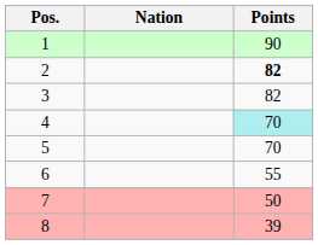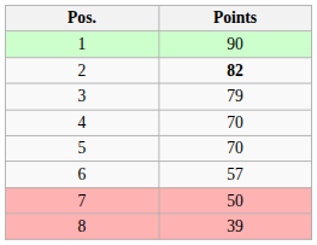 <table class="wikitable gauche" cellspacing="1" style="width:300px;">
 <tr style="background:#efefef; text-align:center;">
 <th style="width:70px;">Pos.</th>
-<th>Nation</th>
 <th style="width:70px;">Points</th>
 </tr>
 <tr style="vertical-align:top; text-align:center; background:#ccffcc;">
 <td>1</td>
-<td style="text-align:left;"></td>
 <td>90</td>
 </tr>
 <tr style="vertical-align:top; text-align:center;">
 <td>2</td>
-<td style="text-align:left;"></td>
 <td><strong>82</strong></td>
 </tr>
 <tr style="vertical-align:top; text-align:center;">
 <td>3</td>
-<td style="text-align:left;"></td>
-<td>82</td>
+<td>79</td>
 </tr>
 <tr style="vertical-align:top; text-align:center;">
 <td>4</td>
-<td style="text-align:left;"></td>
-<td style="background: paleturquoise;">70</td>
+<td>70</td>
 </tr>
 <tr style="vertical-align:top; text-align:center;">
 <td>5</td>
-<td style="text-align:left;"></td>
 <td>70</td>
 </tr>
 <tr style="vertical-align:top; text-align:center;">
 <td>6</td>
-<td style="text-align:left;"></td>
-<td>55</td>
+<td>57</td>
 </tr>
 <tr style="vertical-align:top; text-align:center; background:#ffb2b2;">
 <td>7</td>
-<td style="text-align:left;"></td>
 <td>50</td>
 </tr>
 <tr style="vertical-align:top; text-align:center; background:#ffb2b2;">
 <td>8</td>
-<td style="text-align:left;"></td>
 <td>39</td>
 </tr>
 </table>
